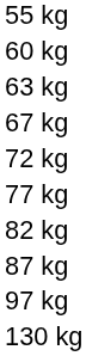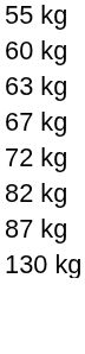 <table>
 <tr>
 <td>55 kg</td>
 <td></td>
 <td></td>
 <td></td>
 </tr>
 <tr>
 <td rowspan=2>60 kg</td>
 <td rowspan=2></td>
 <td rowspan=2></td>
 <td></td>
 </tr>
 <tr>
 <td></td>
 </tr>
 <tr>
 <td>63 kg</td>
 <td></td>
 <td></td>
 <td></td>
 </tr>
 <tr>
 <td rowspan=2>67 kg</td>
 <td rowspan=2></td>
 <td rowspan=2></td>
 <td></td>
 </tr>
 <tr>
 <td></td>
 </tr>
 <tr>
 <td rowspan=2>72 kg</td>
 <td rowspan=2></td>
 <td rowspan=2></td>
 <td></td>
 </tr>
 <tr>
 <td></td>
 </tr>
 <tr>
-<td>77 kg</td>
-<td></td>
-<td></td>
-<td></td>
-</tr>
-<tr>
 <td>82 kg</td>
 <td></td>
 <td></td>
 <td></td>
 </tr>
 <tr>
 <td>87 kg</td>
 <td></td>
 <td></td>
 <td></td>
 </tr>
 <tr>
-<td>97 kg</td>
-<td></td>
-<td></td>
-<td></td>
-</tr>
-<tr>
 <td>130 kg</td>
 <td></td>
 <td></td>
 <td></td>
 </tr>
 </table>
